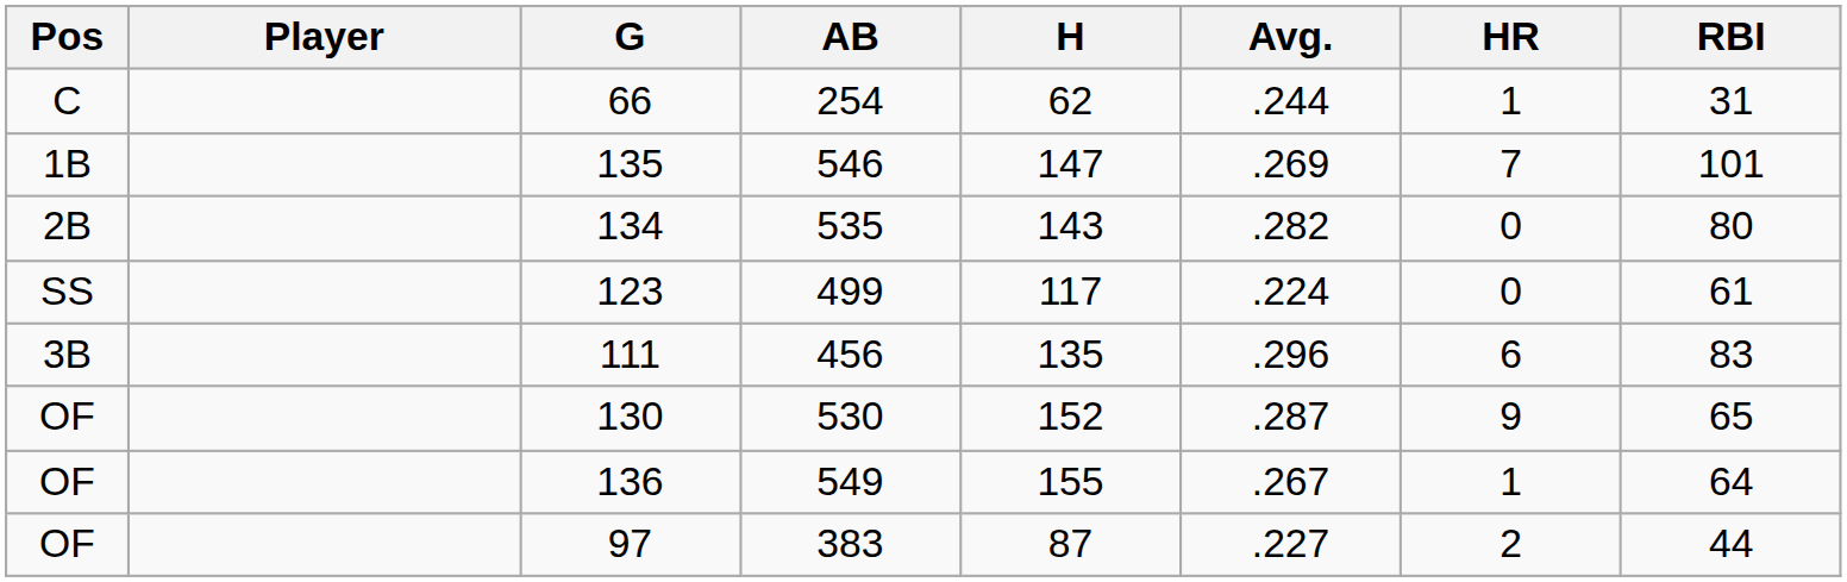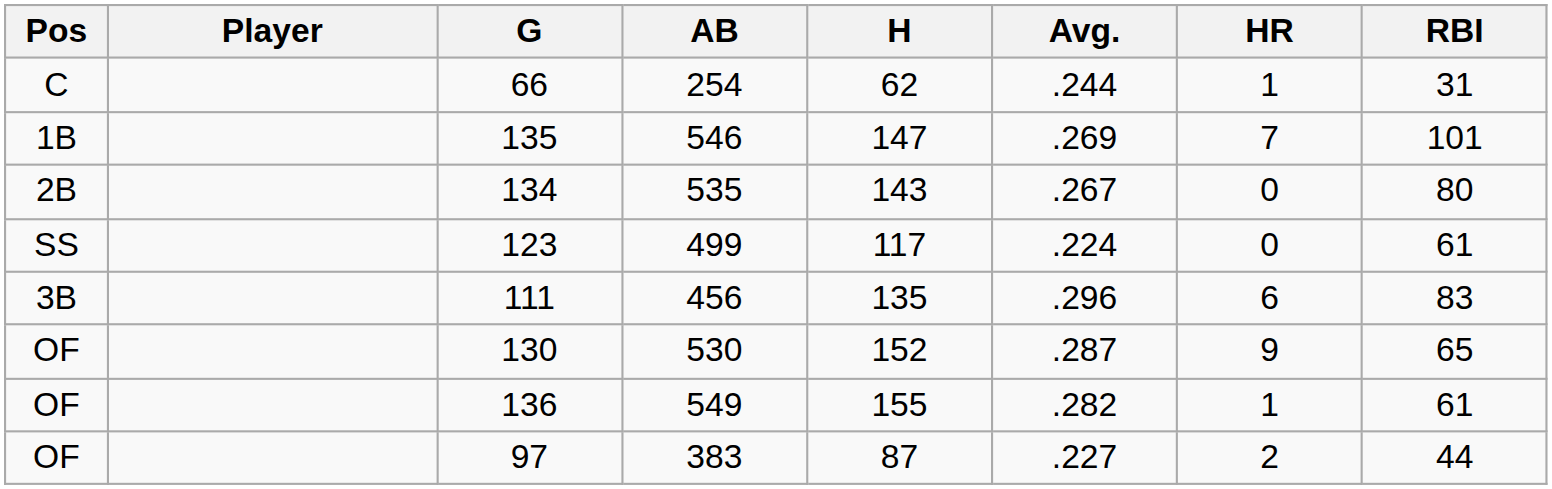 <table class="wikitable sortable">
 <tr>
 <th bgcolor="#DDDDFF" width="5%">Pos</th>
 <th bgcolor="#DDDDFF" width="16%">Player</th>
 <th bgcolor="#DDDDFF" width="9%">G</th>
 <th bgcolor="#DDDDFF" width="9%">AB</th>
 <th bgcolor="#DDDDFF" width="9%">H</th>
 <th bgcolor="#DDDDFF" width="9%">Avg.</th>
 <th bgcolor="#DDDDFF" width="9%">HR</th>
 <th bgcolor="#DDDDFF" width="9%">RBI</th>
 </tr>
 <tr align="center">
 <td>C</td>
 <td></td>
 <td>66</td>
 <td>254</td>
 <td>62</td>
 <td>.244</td>
 <td>1</td>
 <td>31</td>
 </tr>
 <tr align="center">
 <td>1B</td>
 <td></td>
 <td>135</td>
 <td>546</td>
 <td>147</td>
 <td>.269</td>
 <td>7</td>
 <td>101</td>
 </tr>
 <tr align="center">
 <td>2B</td>
 <td></td>
 <td>134</td>
 <td>535</td>
 <td>143</td>
-<td>.282</td>
+<td>.267</td>
 <td>0</td>
 <td>80</td>
 </tr>
 <tr align="center">
 <td>SS</td>
 <td></td>
 <td>123</td>
 <td>499</td>
 <td>117</td>
 <td>.224</td>
 <td>0</td>
 <td>61</td>
 </tr>
 <tr align="center">
 <td>3B</td>
 <td></td>
 <td>111</td>
 <td>456</td>
 <td>135</td>
 <td>.296</td>
 <td>6</td>
 <td>83</td>
 </tr>
 <tr align="center">
 <td>OF</td>
 <td></td>
 <td>130</td>
 <td>530</td>
 <td>152</td>
 <td>.287</td>
 <td>9</td>
 <td>65</td>
 </tr>
 <tr align="center">
 <td>OF</td>
 <td></td>
 <td>136</td>
 <td>549</td>
 <td>155</td>
-<td>.267</td>
+<td>.282</td>
 <td>1</td>
-<td>64</td>
+<td>61</td>
 </tr>
 <tr align="center">
 <td>OF</td>
 <td></td>
 <td>97</td>
 <td>383</td>
 <td>87</td>
 <td>.227</td>
 <td>2</td>
 <td>44</td>
 </tr>
 </table>
